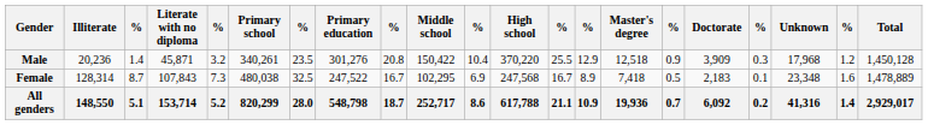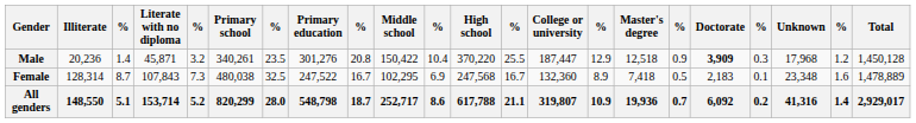 <table class="wikitable">
 <tr>
 <th style="width:80pt;">Gender</th>
 <th style="width:80pt;">Illiterate</th>
 <th style="width:20pt;">%</th>
 <th style="width:80pt;">Literate with no diploma</th>
 <th style="width:20pt;">%</th>
 <th style="width:80pt;">Primary school</th>
 <th style="width:20pt;">%</th>
 <th style="width:80pt;">Primary education</th>
 <th style="width:20pt;">%</th>
 <th style="width:80pt;">Middle school</th>
 <th style="width:20pt;">%</th>
 <th style="width:80pt;">High school</th>
 <th style="width:20pt;">%</th>
+<th style="width:80pt;">College or university</th>
 <th style="width:20pt;">%</th>
 <th style="width:80pt;">Master's degree</th>
 <th style="width:20pt;">%</th>
 <th style="width:80pt;">Doctorate</th>
 <th style="width:20pt;">%</th>
 <th style="width:80pt;">Unknown</th>
 <th style="width:20pt;">%</th>
 <th style="width:80pt;">Total</th>
 </tr>
 <tr>
 <th style="width:80pt;">Male</th>
 <td style="text-align:center;">20,236</td>
 <td style="text-align:center;">1.4</td>
 <td style="text-align:center;">45,871</td>
 <td style="text-align:center;">3.2</td>
 <td style="text-align:center;">340,261</td>
 <td style="text-align:center;">23.5</td>
 <td style="text-align:center;">301,276</td>
 <td style="text-align:center;">20.8</td>
 <td style="text-align:center;">150,422</td>
 <td style="text-align:center;">10.4</td>
 <td style="text-align:center;">370,220</td>
 <td style="text-align:center;">25.5</td>
+<td style="text-align:center;">187,447</td>
 <td style="text-align:center;">12.9</td>
 <td style="text-align:center;">12,518</td>
 <td style="text-align:center;">0.9</td>
-<td style="text-align:center;">3,909</td>
+<td style="text-align:center;"><strong>3,909</strong></td>
 <td style="text-align:center;">0.3</td>
 <td style="text-align:center;">17,968</td>
 <td style="text-align:center;">1.2</td>
 <td style="text-align:center;">1,450,128</td>
 </tr>
 <tr>
 <th style="width:80pt;">Female</th>
 <td style="text-align:center;">128,314</td>
 <td style="text-align:center;">8.7</td>
 <td style="text-align:center;">107,843</td>
 <td style="text-align:center;">7.3</td>
 <td style="text-align:center;">480,038</td>
 <td style="text-align:center;">32.5</td>
 <td style="text-align:center;">247,522</td>
 <td style="text-align:center;">16.7</td>
 <td style="text-align:center;">102,295</td>
 <td style="text-align:center;">6.9</td>
 <td style="text-align:center;">247,568</td>
 <td style="text-align:center;">16.7</td>
+<td style="text-align:center;">132,360</td>
 <td style="text-align:center;">8.9</td>
 <td style="text-align:center;">7,418</td>
 <td style="text-align:center;">0.5</td>
 <td style="text-align:center;">2,183</td>
 <td style="text-align:center;">0.1</td>
 <td style="text-align:center;">23,348</td>
 <td style="text-align:center;">1.6</td>
 <td style="text-align:center;">1,478,889</td>
 </tr>
 <tr>
 <th>All genders</th>
 <th>148,550</th>
 <th>5.1</th>
 <th>153,714</th>
 <th>5.2</th>
 <th>820,299</th>
 <th>28.0</th>
 <th>548,798</th>
 <th>18.7</th>
 <th>252,717</th>
 <th>8.6</th>
 <th>617,788</th>
 <th>21.1</th>
+<th>319,807</th>
 <th>10.9</th>
 <th>19,936</th>
 <th>0.7</th>
 <th>6,092</th>
 <th>0.2</th>
 <th>41,316</th>
 <th>1.4</th>
 <th>2,929,017</th>
 </tr>
 </table>
